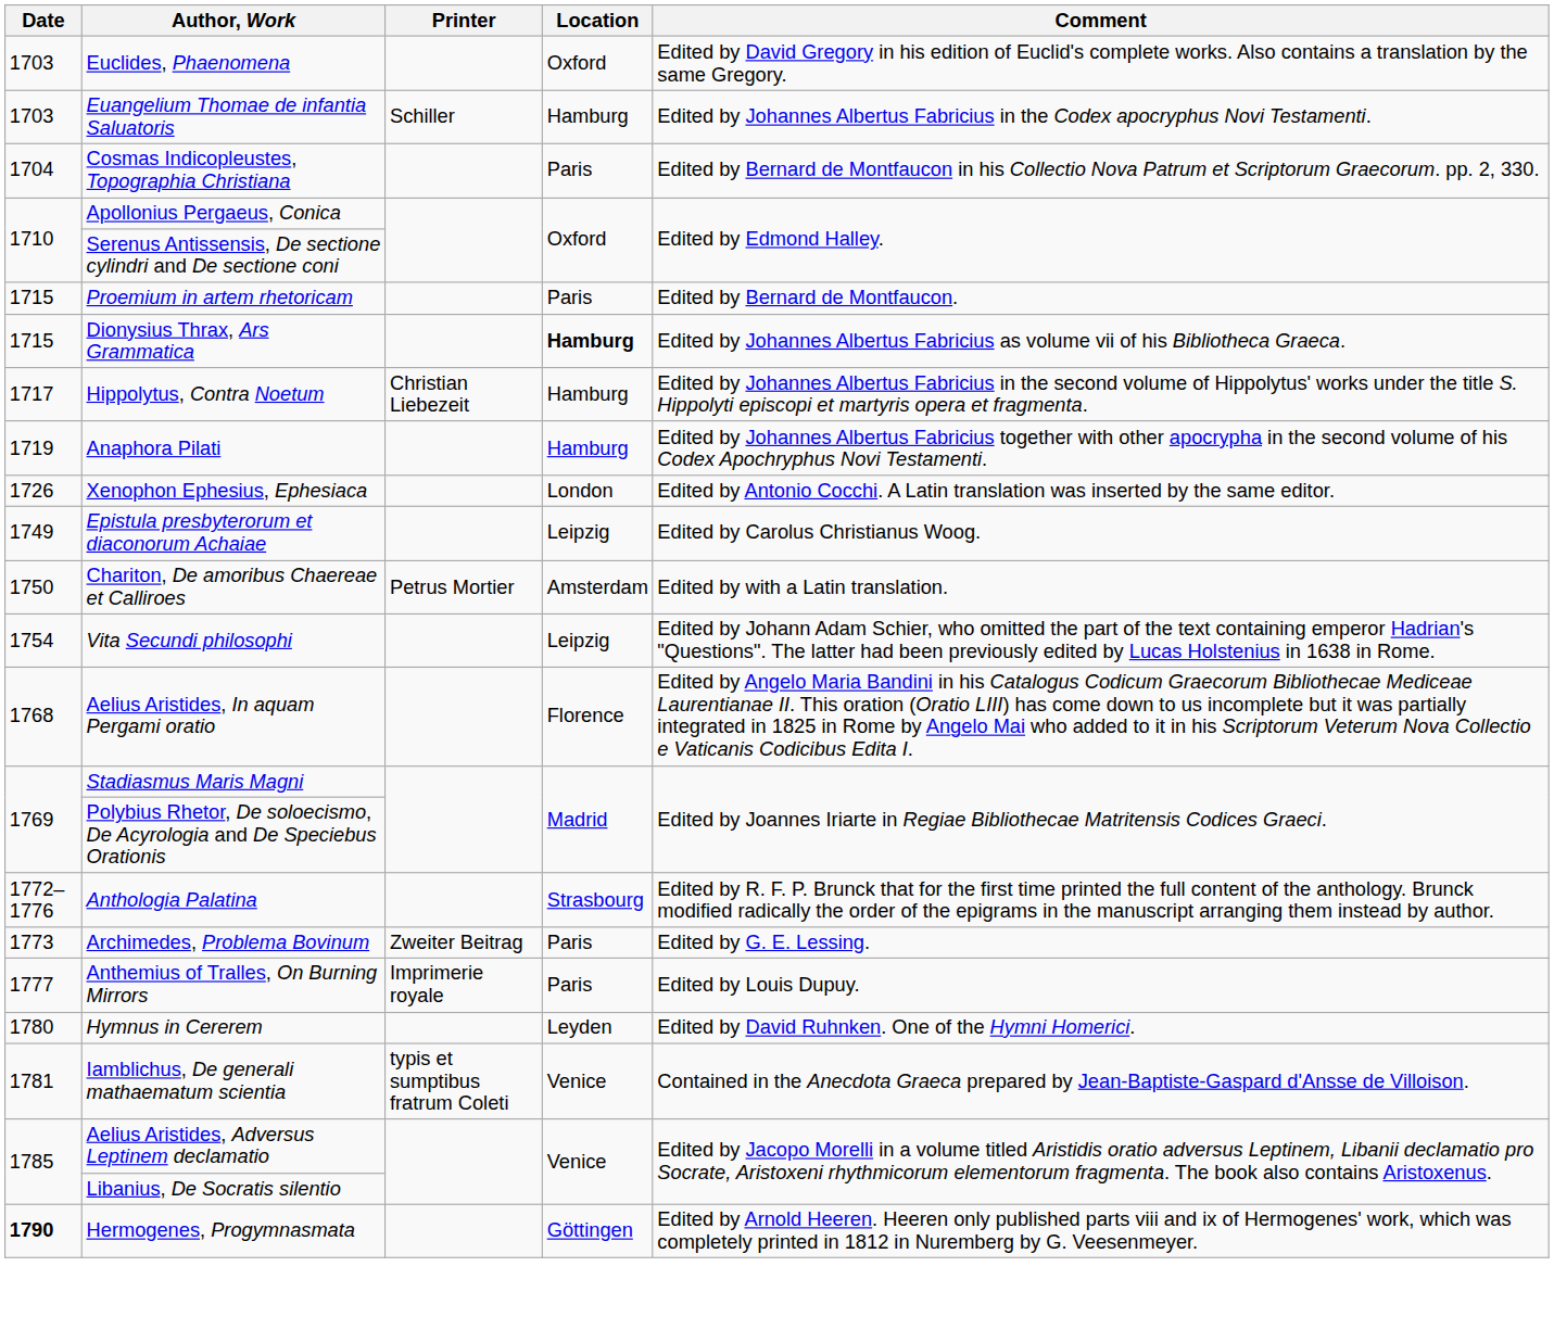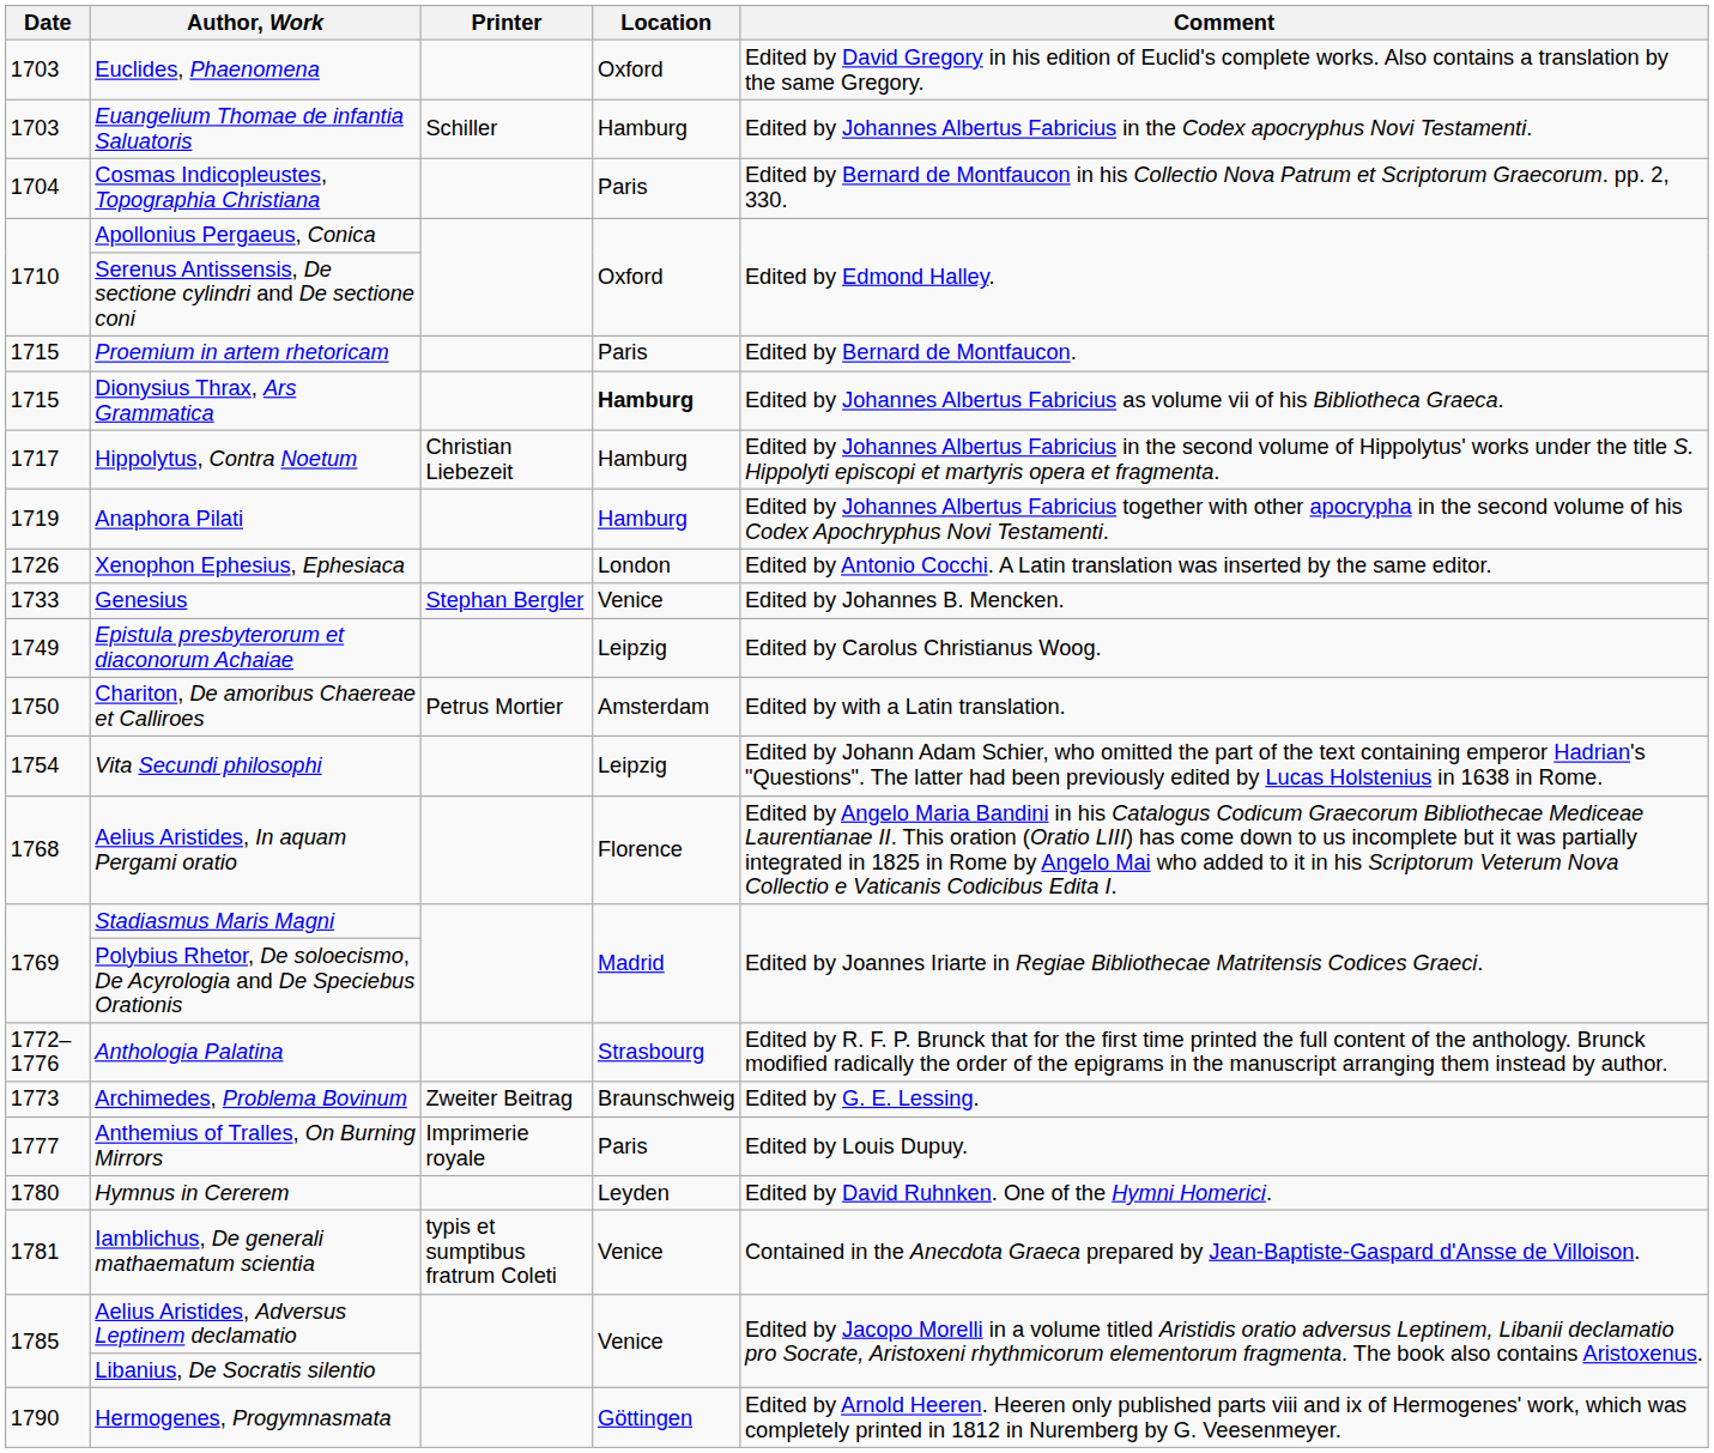 <table class="wikitable sortable">
 <tr>
 <th>Date</th>
 <th>Author, <em>Work</em></th>
 <th>Printer</th>
 <th>Location</th>
 <th>Comment</th>
 </tr>
 <tr>
 <td>1703</td>
 <td><a href='#'>Euclides</a>, <em><a href='#'>Phaenomena</a></em></td>
 <td></td>
 <td>Oxford</td>
 <td>Edited by <a href='#'>David Gregory</a> in his edition of Euclid's complete works. Also contains a translation by the same Gregory.</td>
 </tr>
 <tr>
 <td>1703</td>
 <td><em><a href='#'>Euangelium Thomae de infantia Saluatoris</a></em></td>
 <td>Schiller</td>
 <td>Hamburg</td>
 <td>Edited by <a href='#'>Johannes Albertus Fabricius</a> in the <em>Codex apocryphus Novi Testamenti</em>.</td>
 </tr>
 <tr>
 <td>1704</td>
 <td><a href='#'>Cosmas Indicopleustes</a>, <em><a href='#'>Topographia Christiana</a></em></td>
 <td></td>
 <td>Paris</td>
 <td>Edited by <a href='#'>Bernard de Montfaucon</a> in his <em>Collectio Nova Patrum et Scriptorum Graecorum</em>. pp. 2, 330.</td>
 </tr>
 <tr>
 <td rowspan="2">1710</td>
 <td><a href='#'>Apollonius Pergaeus</a>, <em>Conica</em></td>
 <td rowspan="2"></td>
 <td rowspan="2">Oxford</td>
 <td rowspan="2">Edited by <a href='#'>Edmond Halley</a>.</td>
 </tr>
 <tr>
 <td><a href='#'>Serenus Antissensis</a>, <em>De sectione cylindri</em> and <em>De sectione coni</em></td>
 </tr>
 <tr>
 <td>1715</td>
 <td><em><a href='#'>Proemium in artem rhetoricam</a></em></td>
 <td></td>
 <td>Paris</td>
 <td>Edited by <a href='#'>Bernard de Montfaucon</a>.</td>
 </tr>
 <tr>
 <td>1715</td>
 <td><a href='#'>Dionysius Thrax</a>, <em><a href='#'>Ars Grammatica</a></em></td>
 <td></td>
 <td><strong>Hamburg</strong></td>
 <td>Edited by <a href='#'>Johannes Albertus Fabricius</a> as volume vii of his <em>Bibliotheca Graeca</em>.</td>
 </tr>
 <tr>
 <td>1717</td>
 <td><a href='#'>Hippolytus</a>, <em>Contra <a href='#'>Noetum</a></em></td>
 <td>Christian Liebezeit</td>
 <td>Hamburg</td>
 <td>Edited by <a href='#'>Johannes Albertus Fabricius</a> in the second volume of Hippolytus' works under the title <em>S. Hippolyti episcopi et martyris opera et fragmenta</em>.</td>
 </tr>
 <tr>
 <td>1719</td>
 <td><a href='#'>Anaphora Pilati</a></td>
 <td></td>
 <td><a href='#'>Hamburg</a></td>
 <td>Edited by <a href='#'>Johannes Albertus Fabricius</a> together with other <a href='#'>apocrypha</a> in the second volume of his <em>Codex Apochryphus Novi Testamenti</em>.</td>
 </tr>
 <tr>
 <td>1726</td>
 <td><a href='#'>Xenophon Ephesius</a>, <em>Ephesiaca</em></td>
 <td></td>
 <td>London</td>
 <td>Edited by <a href='#'>Antonio Cocchi</a>. A Latin translation was inserted by the same editor.</td>
 </tr>
 <tr>
+<td>1733</td>
+<td><a href='#'>Genesius</a></td>
+<td><a href='#'>Stephan Bergler</a></td>
+<td>Venice</td>
+<td>Edited by Johannes B. Mencken.</td>
+</tr>
+<tr>
 <td>1749</td>
 <td><em><a href='#'>Epistula presbyterorum et diaconorum Achaiae</a></em></td>
 <td></td>
 <td>Leipzig</td>
 <td>Edited by Carolus Christianus Woog.</td>
 </tr>
 <tr>
 <td>1750</td>
 <td><a href='#'>Chariton</a>, <em>De amoribus Chaereae et Calliroes</em></td>
 <td>Petrus Mortier</td>
 <td>Amsterdam</td>
 <td>Edited by  with a Latin translation.</td>
 </tr>
 <tr>
 <td>1754</td>
 <td><em>Vita <a href='#'>Secundi philosophi</a></em></td>
 <td></td>
 <td>Leipzig</td>
 <td>Edited by Johann Adam Schier, who omitted the part of the text containing emperor <a href='#'>Hadrian</a>'s "Questions". The latter had been previously edited by <a href='#'>Lucas Holstenius</a> in 1638 in Rome.</td>
 </tr>
 <tr>
 <td>1768</td>
 <td><a href='#'>Aelius Aristides</a>, <em>In aquam Pergami oratio</em></td>
 <td></td>
 <td>Florence</td>
 <td>Edited by <a href='#'>Angelo Maria Bandini</a> in his <em>Catalogus Codicum Graecorum Bibliothecae Mediceae Laurentianae II</em>. This oration (<em>Oratio LIII</em>) has come down to us incomplete but it was partially integrated in 1825 in Rome by <a href='#'>Angelo Mai</a> who added to it in his <em>Scriptorum Veterum Nova Collectio e Vaticanis Codicibus Edita I</em>.</td>
 </tr>
 <tr>
 <td rowspan="2">1769</td>
 <td><em><a href='#'>Stadiasmus Maris Magni</a></em></td>
 <td rowspan="2"></td>
 <td rowspan="2"><a href='#'>Madrid</a></td>
 <td rowspan="2">Edited by Joannes Iriarte in <em>Regiae Bibliothecae Matritensis Codices Graeci</em>.</td>
 </tr>
 <tr>
 <td><a href='#'>Polybius Rhetor</a>, <em>De soloecismo</em>, <em>De Acyrologia</em> and <em>De Speciebus Orationis</em></td>
 </tr>
 <tr>
 <td>1772–1776</td>
 <td><em><a href='#'>Anthologia Palatina</a></em></td>
 <td></td>
 <td><a href='#'>Strasbourg</a></td>
 <td>Edited by R. F. P. Brunck that for the first time printed the full content of the anthology. Brunck modified radically the order of the epigrams in the manuscript arranging them instead by author.</td>
 </tr>
 <tr>
 <td>1773</td>
 <td><a href='#'>Archimedes</a>, <em><a href='#'>Problema Bovinum</a></em></td>
 <td>Zweiter Beitrag</td>
-<td>Paris</td>
+<td>Braunschweig</td>
 <td>Edited by <a href='#'>G. E. Lessing</a>.</td>
 </tr>
 <tr>
 <td>1777</td>
 <td><a href='#'>Anthemius of Tralles</a>, <em> On Burning Mirrors</em></td>
 <td>Imprimerie royale</td>
 <td>Paris</td>
 <td>Edited by Louis Dupuy.</td>
 </tr>
 <tr>
 <td>1780</td>
 <td><em>Hymnus in Cererem</em></td>
 <td></td>
 <td>Leyden</td>
 <td>Edited by <a href='#'>David Ruhnken</a>. One of the <em><a href='#'>Hymni Homerici</a></em>.</td>
 </tr>
 <tr>
 <td>1781</td>
 <td><a href='#'>Iamblichus</a>, <em>De generali mathaematum scientia</em></td>
 <td>typis et sumptibus fratrum Coleti</td>
 <td>Venice</td>
 <td>Contained in the <em>Anecdota Graeca</em> prepared by <a href='#'>Jean-Baptiste-Gaspard d'Ansse de Villoison</a>.</td>
 </tr>
 <tr>
 <td rowspan="2">1785</td>
 <td><a href='#'>Aelius Aristides</a>, <em>Adversus <a href='#'>Leptinem</a> declamatio</em></td>
 <td rowspan="2"></td>
 <td rowspan="2">Venice</td>
 <td rowspan="2">Edited by <a href='#'>Jacopo Morelli</a> in a volume titled <em>Aristidis oratio adversus Leptinem, Libanii declamatio pro Socrate, Aristoxeni rhythmicorum elementorum fragmenta</em>. The book also contains <a href='#'>Aristoxenus</a>.</td>
 </tr>
 <tr>
 <td><a href='#'>Libanius</a>, <em>De Socratis silentio</em></td>
 </tr>
 <tr>
-<td><strong>1790</strong></td>
+<td>1790</td>
 <td><a href='#'>Hermogenes</a>, <em>Progymnasmata</em></td>
 <td></td>
 <td><a href='#'>Göttingen</a></td>
 <td>Edited by <a href='#'>Arnold Heeren</a>. Heeren only published parts viii and ix of Hermogenes' work, which was completely printed in 1812 in Nuremberg by G. Veesenmeyer.</td>
 </tr>
 </table>
